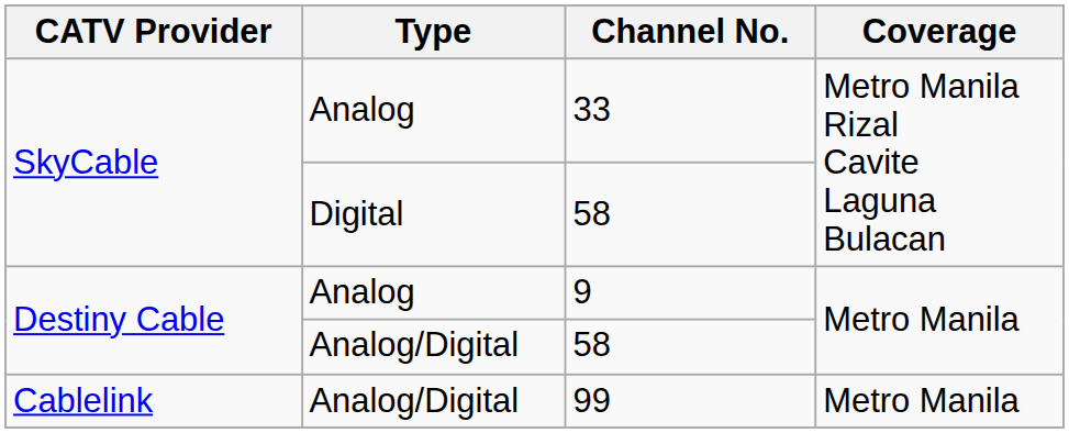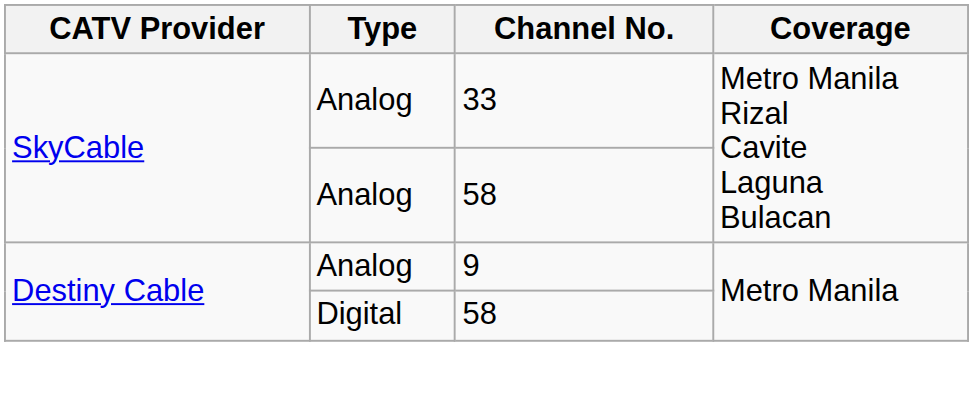 <table class="wikitable float center" style=width:500px;>
 <tr>
 <th>CATV Provider</th>
 <th>Type</th>
 <th>Channel No.</th>
 <th>Coverage</th>
 </tr>
 <tr>
 <td rowspan="2"><a href='#'>SkyCable</a></td>
 <td>Analog</td>
 <td>33</td>
 <td rowspan="2">Metro Manila<br>Rizal<br>Cavite<br>Laguna<br>Bulacan</td>
 </tr>
 <tr>
-<td>Digital</td>
+<td>Analog</td>
 <td>58</td>
 </tr>
 <tr>
 <td rowspan="2"><a href='#'>Destiny Cable</a></td>
 <td>Analog</td>
 <td>9</td>
 <td rowspan="2">Metro Manila</td>
 </tr>
 <tr>
-<td>Analog/Digital</td>
+<td>Digital</td>
 <td>58</td>
 </tr>
-<tr>
-<td><a href='#'>Cablelink</a></td>
-<td>Analog/Digital</td>
-<td>99</td>
-<td>Metro Manila</td>
-</tr>
 </table>
